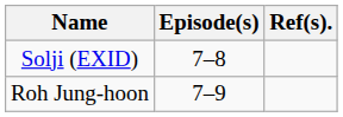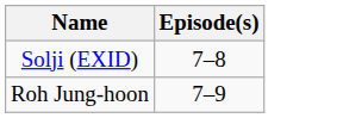 <table class="wikitable" style="text-align:center;">
 <tr>
 <th>Name</th>
 <th>Episode(s)</th>
-<th>Ref(s).</th>
 </tr>
 <tr>
 <td><a href='#'>Solji</a> (<a href='#'>EXID</a>)</td>
 <td>7–8</td>
-<td></td>
 </tr>
 <tr>
 <td>Roh Jung-hoon</td>
 <td>7–9</td>
-<td></td>
 </tr>
 </table>
